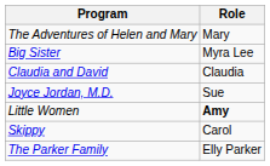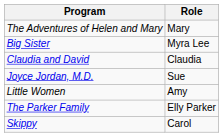 <table class="wikitable">
 <tr>
 <th>Program</th>
 <th>Role</th>
 </tr>
 <tr>
 <td><em>The Adventures of Helen and Mary</em></td>
 <td>Mary</td>
 </tr>
 <tr>
 <td><em><a href='#'>Big Sister</a></em></td>
 <td>Myra Lee</td>
 </tr>
 <tr>
 <td><em><a href='#'>Claudia and David</a></em></td>
 <td>Claudia</td>
 </tr>
 <tr>
 <td><em><a href='#'>Joyce Jordan, M.D.</a></em></td>
 <td>Sue</td>
 </tr>
 <tr>
 <td><em>Little Women</em></td>
-<td><strong>Amy </strong></td>
+<td>Amy </td>
+</tr>
+<tr>
+<td><em><a href='#'>The Parker Family</a></em></td>
+<td>Elly Parker</td>
 </tr>
 <tr>
 <td><em><a href='#'>Skippy</a></em></td>
 <td>Carol </td>
 </tr>
-<tr>
-<td><em><a href='#'>The Parker Family</a></em></td>
-<td>Elly Parker</td>
-</tr>
 </table>
